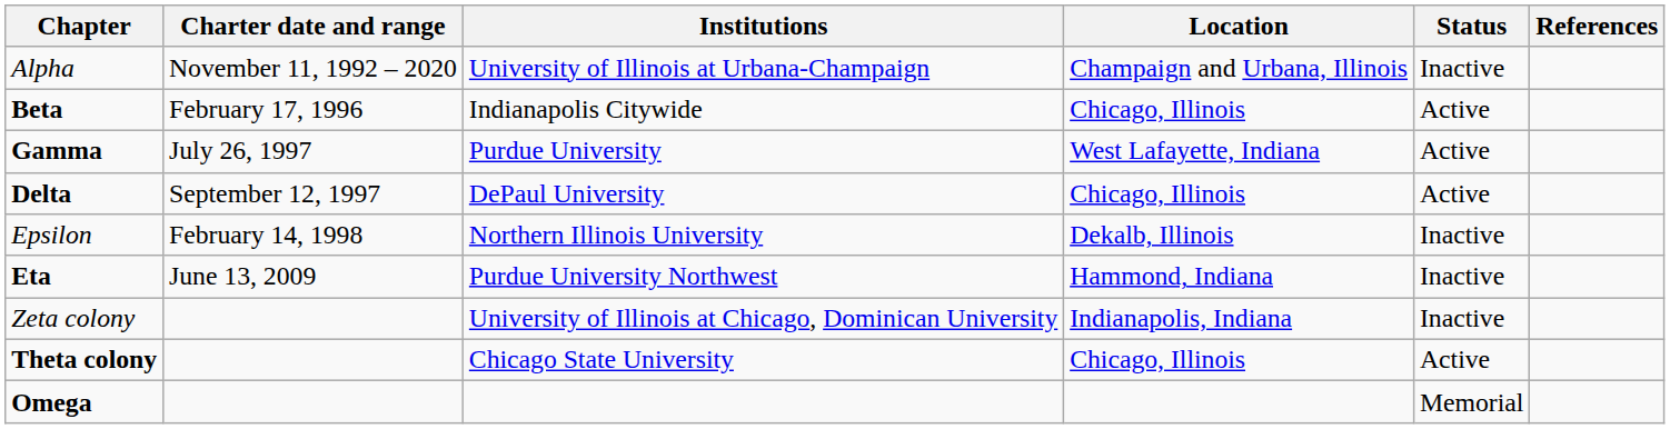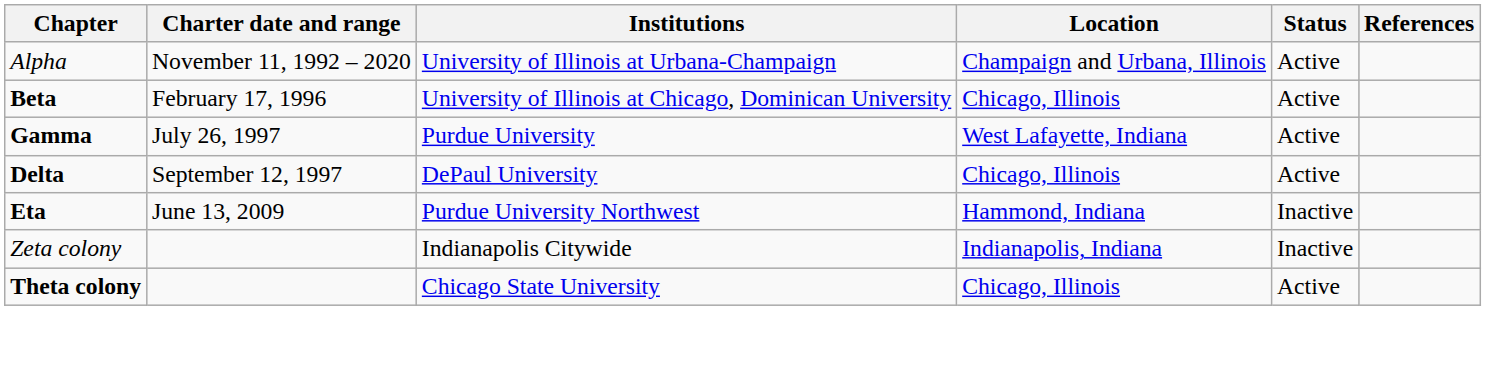 <table class="wikitable sortable">
 <tr>
 <th>Chapter</th>
 <th>Charter date and range</th>
 <th>Institutions</th>
 <th>Location</th>
 <th>Status</th>
 <th>References</th>
 </tr>
 <tr>
 <td><em>Alpha</em></td>
 <td>November 11, 1992 – 2020</td>
 <td><a href='#'>University of Illinois at Urbana-Champaign</a></td>
 <td><a href='#'>Champaign</a> and <a href='#'>Urbana, Illinois</a></td>
-<td>Inactive</td>
+<td>Active</td>
 <td></td>
 </tr>
 <tr>
 <td><strong>Beta</strong></td>
 <td>February 17, 1996</td>
-<td>Indianapolis Citywide</td>
+<td><a href='#'>University of Illinois at Chicago</a>, <a href='#'>Dominican University</a></td>
 <td><a href='#'>Chicago, Illinois</a></td>
 <td>Active</td>
 <td></td>
 </tr>
 <tr>
 <td><strong>Gamma</strong></td>
 <td>July 26, 1997</td>
 <td><a href='#'>Purdue University</a></td>
 <td><a href='#'>West Lafayette, Indiana</a></td>
 <td>Active</td>
 <td></td>
 </tr>
 <tr>
 <td><strong>Delta</strong></td>
 <td>September 12, 1997</td>
 <td><a href='#'>DePaul University</a></td>
 <td><a href='#'>Chicago, Illinois</a></td>
 <td>Active</td>
 <td></td>
 </tr>
 <tr>
-<td><em>Epsilon</em></td>
-<td>February 14, 1998</td>
-<td><a href='#'>Northern Illinois University</a></td>
-<td><a href='#'>Dekalb, Illinois</a></td>
-<td>Inactive</td>
-<td></td>
-</tr>
-<tr>
 <td><strong>Eta</strong></td>
 <td>June 13, 2009</td>
 <td><a href='#'>Purdue University Northwest</a></td>
 <td><a href='#'>Hammond, Indiana</a></td>
 <td>Inactive</td>
 <td></td>
 </tr>
 <tr>
 <td><em>Zeta colony</em></td>
 <td></td>
-<td><a href='#'>University of Illinois at Chicago</a>, <a href='#'>Dominican University</a></td>
+<td>Indianapolis Citywide</td>
 <td><a href='#'>Indianapolis, Indiana</a></td>
 <td>Inactive</td>
 <td></td>
 </tr>
 <tr>
 <td><strong>Theta colony</strong></td>
 <td></td>
 <td><a href='#'>Chicago State University</a></td>
 <td><a href='#'>Chicago, Illinois</a></td>
 <td>Active</td>
 <td></td>
 </tr>
-<tr>
-<td><strong>Omega</strong></td>
-<td></td>
-<td></td>
-<td></td>
-<td>Memorial</td>
-<td></td>
-</tr>
 </table>
